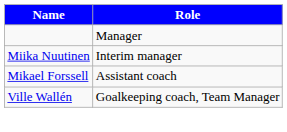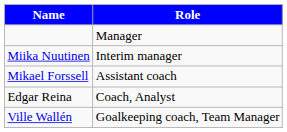 <table class="wikitable">
 <tr>
 <th style="color:#FFFFFF; background:#0000FF;">Name</th>
 <th style="color:#FFFFFF; background:#0000FF;">Role</th>
 </tr>
 <tr>
 <td></td>
 <td>Manager</td>
 </tr>
 <tr>
 <td> <a href='#'>Miika Nuutinen</a></td>
 <td>Interim manager</td>
 </tr>
 <tr>
 <td> <a href='#'>Mikael Forssell</a></td>
 <td>Assistant coach</td>
 </tr>
 <tr>
+<td> Edgar Reina</td>
+<td>Coach, Analyst</td>
+</tr>
+<tr>
 <td> <a href='#'>Ville Wallén</a></td>
 <td>Goalkeeping coach, Team Manager</td>
 </tr>
 </table>
